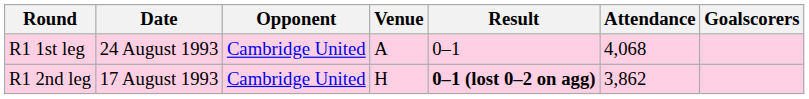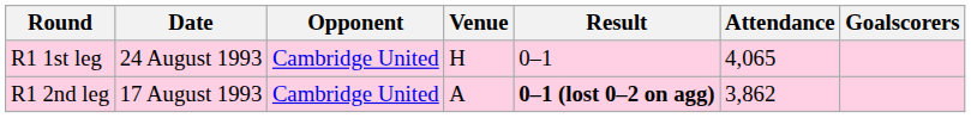 <table class="wikitable">
 <tr>
 <th>Round</th>
 <th>Date</th>
 <th>Opponent</th>
 <th>Venue</th>
 <th>Result</th>
 <th>Attendance</th>
 <th>Goalscorers</th>
 </tr>
 <tr style="background:#ffd0e3;">
 <td>R1 1st leg</td>
 <td>24 August 1993</td>
 <td><a href='#'>Cambridge United</a></td>
-<td>A</td>
+<td>H</td>
 <td>0–1</td>
-<td>4,068</td>
+<td>4,065</td>
 <td></td>
 </tr>
 <tr style="background:#ffd0e3;">
 <td>R1 2nd leg</td>
 <td>17 August 1993</td>
 <td><a href='#'>Cambridge United</a></td>
-<td>H</td>
+<td>A</td>
 <td><strong>0–1 (lost 0–2 on agg)</strong></td>
 <td>3,862</td>
 <td></td>
 </tr>
 </table>
